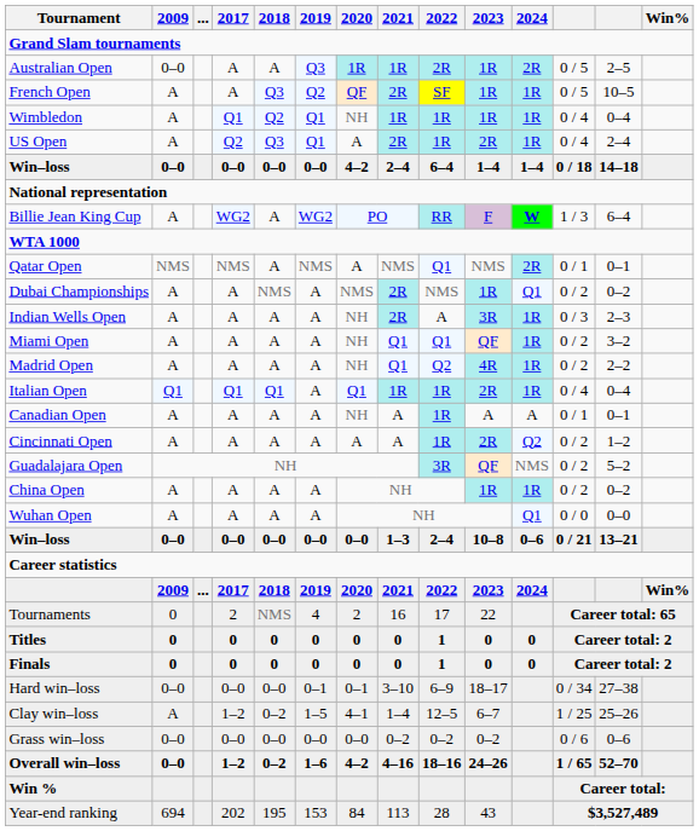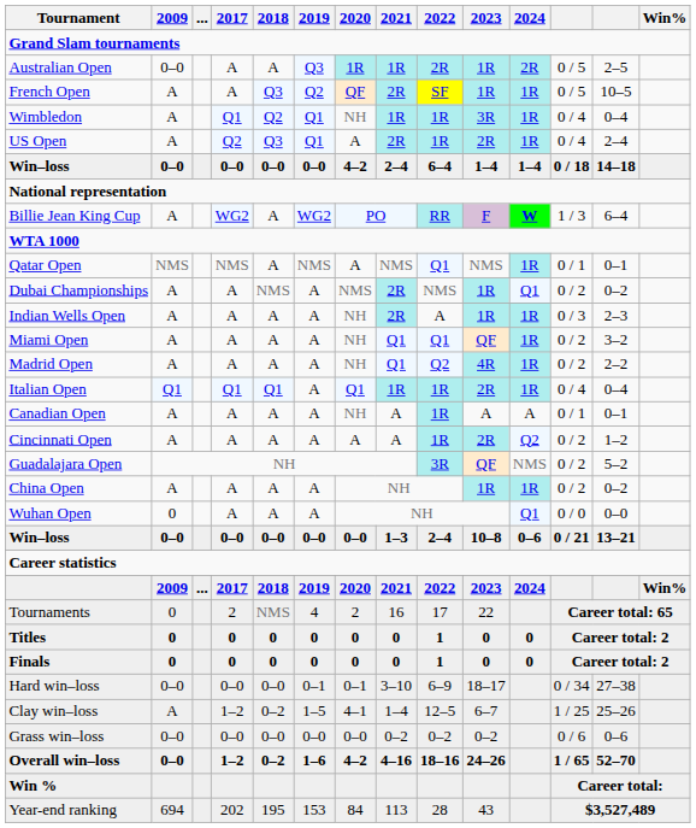 <table class=wikitable style=text-align:center>
 <tr>
 <th>Tournament</th>
 <th><a href='#'>2009</a></th>
 <th>...</th>
 <th><a href='#'>2017</a></th>
 <th><a href='#'>2018</a></th>
 <th><a href='#'>2019</a></th>
 <th><a href='#'>2020</a></th>
 <th><a href='#'>2021</a></th>
 <th><a href='#'>2022</a></th>
 <th><a href='#'>2023</a></th>
 <th><a href='#'>2024</a></th>
 <th></th>
 <th></th>
 <th>Win%</th>
 </tr>
 <tr>
 <td colspan="14" style="text-align:left"><strong><a href='#'>Grand Slam tournaments</a></strong></td>
 </tr>
 <tr>
 <td style=text-align:left><a href='#'>Australian Open</a></td>
 <td>0–0</td>
 <td></td>
 <td>A</td>
 <td>A</td>
 <td style=background:#f0f8ff><a href='#'>Q3</a></td>
 <td style=background:#afeeee><a href='#'>1R</a></td>
 <td style=background:#afeeee><a href='#'>1R</a></td>
 <td style=background:#afeeee><a href='#'>2R</a></td>
 <td style=background:#afeeee><a href='#'>1R</a></td>
 <td style=background:#afeeee><a href='#'>2R</a></td>
 <td>0 / 5</td>
 <td>2–5</td>
 <td></td>
 </tr>
 <tr>
 <td style=text-align:left><a href='#'>French Open</a></td>
 <td>A</td>
 <td></td>
 <td>A</td>
 <td style=background:#f0f8ff><a href='#'>Q3</a></td>
 <td style=background:#f0f8ff><a href='#'>Q2</a></td>
 <td style=background:#ffebcd><a href='#'>QF</a></td>
 <td style=background:#afeeee><a href='#'>2R</a></td>
 <td style=background:yellow><a href='#'>SF</a></td>
 <td style=background:#afeeee><a href='#'>1R</a></td>
 <td style=background:#afeeee><a href='#'>1R</a></td>
 <td>0 / 5</td>
 <td>10–5</td>
 <td></td>
 </tr>
 <tr>
 <td style=text-align:left><a href='#'>Wimbledon</a></td>
 <td>A</td>
 <td></td>
 <td style=background:#f0f8ff><a href='#'>Q1</a></td>
 <td style=background:#f0f8ff><a href='#'>Q2</a></td>
 <td style=background:#f0f8ff><a href='#'>Q1</a></td>
 <td style=color:#767676>NH</td>
 <td style=background:#afeeee><a href='#'>1R</a></td>
 <td style=background:#afeeee><a href='#'>1R</a></td>
-<td style=background:#afeeee><a href='#'>1R</a></td>
+<td style=background:#afeeee><a href='#'>3R</a></td>
 <td style=background:#afeeee><a href='#'>1R</a></td>
 <td>0 / 4</td>
 <td>0–4</td>
 <td></td>
 </tr>
 <tr>
 <td style=text-align:left><a href='#'>US Open</a></td>
 <td>A</td>
 <td></td>
 <td style=background:#f0f8ff><a href='#'>Q2</a></td>
 <td style=background:#f0f8ff><a href='#'>Q3</a></td>
 <td style=background:#f0f8ff><a href='#'>Q1</a></td>
 <td>A</td>
 <td style=background:#afeeee><a href='#'>2R</a></td>
 <td style=background:#afeeee><a href='#'>1R</a></td>
 <td style=background:#afeeee><a href='#'>2R</a></td>
 <td style=background:#afeeee><a href='#'>1R</a></td>
 <td>0 / 4</td>
 <td>2–4</td>
 <td></td>
 </tr>
 <tr style=background:#efefef;font-weight:bold>
 <td style=text-align:left>Win–loss</td>
 <td>0–0</td>
 <td></td>
 <td>0–0</td>
 <td>0–0</td>
 <td>0–0</td>
 <td>4–2</td>
 <td>2–4</td>
 <td>6–4</td>
 <td>1–4</td>
 <td>1–4</td>
 <td>0 / 18</td>
 <td>14–18</td>
 <td></td>
 </tr>
 <tr>
 <td colspan="14" style="text-align:left"><strong>National representation</strong></td>
 </tr>
 <tr>
 <td style=text-align:left><a href='#'>Billie Jean King Cup</a></td>
 <td>A</td>
 <td></td>
 <td style=background:#f0f8ff><a href='#'>WG2</a></td>
 <td>A</td>
 <td style=background:#f0f8ff><a href='#'>WG2</a></td>
 <td style=background:#f0f8ff colspan=2><a href='#'>PO</a></td>
 <td style=background:#afeeee><a href='#'>RR</a></td>
 <td style=background:thistle><a href='#'>F</a></td>
 <td style=background:lime><strong><a href='#'>W</a></strong></td>
 <td>1 / 3</td>
 <td>6–4</td>
 <td></td>
 </tr>
 <tr>
 <td colspan="14" style="text-align:left"><strong><a href='#'>WTA 1000</a></strong></td>
 </tr>
 <tr>
 <td style=text-align:left><a href='#'>Qatar Open</a></td>
 <td style=color:#767676>NMS</td>
 <td></td>
 <td style=color:#767676>NMS</td>
 <td>A</td>
 <td style=color:#767676>NMS</td>
 <td>A</td>
 <td style=color:#767676>NMS</td>
 <td style=background:#f0f8ff><a href='#'>Q1</a></td>
 <td style=color:#767676>NMS</td>
-<td style=background:#afeeee><a href='#'>2R</a></td>
+<td style=background:#afeeee><a href='#'>1R</a></td>
 <td>0 / 1</td>
 <td>0–1</td>
 <td></td>
 </tr>
 <tr>
 <td style=text-align:left><a href='#'>Dubai Championships</a></td>
 <td>A</td>
 <td></td>
 <td>A</td>
 <td style=color:#767676>NMS</td>
 <td>A</td>
 <td style=color:#767676>NMS</td>
 <td style=background:#afeeee><a href='#'>2R</a></td>
 <td style=color:#767676>NMS</td>
 <td style=background:#afeeee><a href='#'>1R</a></td>
 <td style=background:#f0f8ff><a href='#'>Q1</a></td>
 <td>0 / 2</td>
 <td>0–2</td>
 <td></td>
 </tr>
 <tr>
 <td style=text-align:left><a href='#'>Indian Wells Open</a></td>
 <td>A</td>
 <td></td>
 <td>A</td>
 <td>A</td>
 <td>A</td>
 <td style=color:#767676>NH</td>
 <td style=background:#afeeee><a href='#'>2R</a></td>
 <td>A</td>
-<td style=background:#afeeee><a href='#'>3R</a></td>
+<td style=background:#afeeee><a href='#'>1R</a></td>
 <td style=background:#afeeee><a href='#'>1R</a></td>
 <td>0 / 3</td>
 <td>2–3</td>
 <td></td>
 </tr>
 <tr>
 <td style=text-align:left><a href='#'>Miami Open</a></td>
 <td>A</td>
 <td></td>
 <td>A</td>
 <td>A</td>
 <td>A</td>
 <td style=color:#767676>NH</td>
 <td style=background:#f0f8ff><a href='#'>Q1</a></td>
 <td style=background:#f0f8ff><a href='#'>Q1</a></td>
 <td style=background:#ffebcd><a href='#'>QF</a></td>
 <td style=background:#afeeee><a href='#'>1R</a></td>
 <td>0 / 2</td>
 <td>3–2</td>
 <td></td>
 </tr>
 <tr>
 <td style=text-align:left><a href='#'>Madrid Open</a></td>
 <td>A</td>
 <td></td>
 <td>A</td>
 <td>A</td>
 <td>A</td>
 <td style=color:#767676>NH</td>
 <td style=background:#f0f8ff><a href='#'>Q1</a></td>
 <td style=background:#f0f8ff><a href='#'>Q2</a></td>
 <td style=background:#afeeee><a href='#'>4R</a></td>
 <td style=background:#afeeee><a href='#'>1R</a></td>
 <td>0 / 2</td>
 <td>2–2</td>
 <td></td>
 </tr>
 <tr>
 <td style=text-align:left><a href='#'>Italian Open</a></td>
 <td style=background:#f0f8ff><a href='#'>Q1</a></td>
 <td></td>
 <td style=background:#f0f8ff><a href='#'>Q1</a></td>
 <td style=background:#f0f8ff><a href='#'>Q1</a></td>
 <td>A</td>
 <td style=background:#f0f8ff><a href='#'>Q1</a></td>
 <td style=background:#afeeee><a href='#'>1R</a></td>
 <td style=background:#afeeee><a href='#'>1R</a></td>
 <td style=background:#afeeee><a href='#'>2R</a></td>
 <td style=background:#afeeee><a href='#'>1R</a></td>
 <td>0 / 4</td>
 <td>0–4</td>
 <td></td>
 </tr>
 <tr>
 <td style=text-align:left><a href='#'>Canadian Open</a></td>
 <td>A</td>
 <td></td>
 <td>A</td>
 <td>A</td>
 <td>A</td>
 <td style=color:#767676>NH</td>
 <td>A</td>
 <td style=background:#afeeee><a href='#'>1R</a></td>
 <td>A</td>
 <td>A</td>
 <td>0 / 1</td>
 <td>0–1</td>
 <td></td>
 </tr>
 <tr>
 <td style=text-align:left><a href='#'>Cincinnati Open</a></td>
 <td>A</td>
 <td></td>
 <td>A</td>
 <td>A</td>
 <td>A</td>
 <td>A</td>
 <td>A</td>
 <td style=background:#afeeee><a href='#'>1R</a></td>
 <td style=background:#afeeee><a href='#'>2R</a></td>
 <td style=background:#f0f8ff><a href='#'>Q2</a></td>
 <td>0 / 2</td>
 <td>1–2</td>
 <td></td>
 </tr>
 <tr>
 <td style=text-align:left><a href='#'>Guadalajara Open</a></td>
 <td colspan=7 style=color:#767676>NH</td>
 <td style=background:#afeeee><a href='#'>3R</a></td>
 <td style=background:#ffebcd><a href='#'>QF</a></td>
 <td style=color:#767676>NMS</td>
 <td>0 / 2</td>
 <td>5–2</td>
 <td></td>
 </tr>
 <tr>
 <td style="text-align:left"><a href='#'>China Open</a></td>
 <td>A</td>
 <td></td>
 <td>A</td>
 <td>A</td>
 <td>A</td>
 <td colspan="3" style="color:#767676">NH</td>
 <td style="background:#afeeee"><a href='#'>1R</a></td>
 <td style="background:#afeeee"><a href='#'>1R</a></td>
 <td>0 / 2</td>
 <td>0–2</td>
 <td></td>
 </tr>
 <tr>
 <td style=text-align:left><a href='#'>Wuhan Open</a></td>
-<td>A</td>
+<td>0</td>
 <td></td>
 <td>A</td>
 <td>A</td>
 <td>A</td>
 <td colspan=4 style=color:#767676>NH</td>
 <td style=background:#f0f8ff><a href='#'>Q1</a></td>
 <td>0 / 0</td>
 <td>0–0</td>
 <td></td>
 </tr>
 <tr style=background:#efefef;font-weight:bold>
 <td style=text-align:left>Win–loss</td>
 <td>0–0</td>
 <td></td>
 <td>0–0</td>
 <td>0–0</td>
 <td>0–0</td>
 <td>0–0</td>
 <td>1–3</td>
 <td>2–4</td>
 <td>10–8</td>
 <td>0–6</td>
 <td>0 / 21</td>
 <td>13–21</td>
 <td></td>
 </tr>
 <tr>
 <td colspan="14" style="text-align:left"><strong>Career statistics</strong></td>
 </tr>
 <tr style=background:#efefef;font-weight:bold>
 <td></td>
 <td><a href='#'>2009</a></td>
 <td>...</td>
 <td><a href='#'>2017</a></td>
 <td><a href='#'>2018</a></td>
 <td><a href='#'>2019</a></td>
 <td><a href='#'>2020</a></td>
 <td><a href='#'>2021</a></td>
 <td><a href='#'>2022</a></td>
 <td><a href='#'>2023</a></td>
 <td><a href='#'>2024</a></td>
 <td></td>
 <td></td>
 <td>Win%</td>
 </tr>
 <tr style=background:#efefef>
 <td style=text-align:left>Tournaments</td>
 <td>0</td>
 <td></td>
 <td>2</td>
 <td style=color:#767676>NMS</td>
 <td>4</td>
 <td>2</td>
 <td>16</td>
 <td>17</td>
 <td>22</td>
 <td></td>
 <td colspan="3"><strong>Career total: 65</strong></td>
 </tr>
 <tr style=background:#efefef;font-weight:bold>
 <td style=text-align:left>Titles</td>
 <td>0</td>
 <td></td>
 <td>0</td>
 <td>0</td>
 <td>0</td>
 <td>0</td>
 <td>0</td>
 <td>1</td>
 <td>0</td>
 <td>0</td>
 <td colspan="3">Career total: 2</td>
 </tr>
 <tr style=background:#efefef;font-weight:bold>
 <td style=text-align:left>Finals</td>
 <td>0</td>
 <td></td>
 <td>0</td>
 <td>0</td>
 <td>0</td>
 <td>0</td>
 <td>0</td>
 <td>1</td>
 <td>0</td>
 <td>0</td>
 <td colspan="3">Career total: 2</td>
 </tr>
 <tr style=background:#efefef>
 <td style=text-align:left>Hard win–loss</td>
 <td>0–0</td>
 <td></td>
 <td>0–0</td>
 <td>0–0</td>
 <td>0–1</td>
 <td>0–1</td>
 <td>3–10</td>
 <td>6–9</td>
 <td>18–17</td>
 <td></td>
 <td>0 / 34</td>
 <td>27–38</td>
 <td></td>
 </tr>
 <tr style=background:#efefef>
 <td style=text-align:left>Clay win–loss</td>
 <td>A</td>
 <td></td>
 <td>1–2</td>
 <td>0–2</td>
 <td>1–5</td>
 <td>4–1</td>
 <td>1–4</td>
 <td>12–5</td>
 <td>6–7</td>
 <td></td>
 <td>1 / 25</td>
 <td>25–26</td>
 <td></td>
 </tr>
 <tr style=background:#efefef>
 <td style=text-align:left>Grass win–loss</td>
 <td>0–0</td>
 <td></td>
 <td>0–0</td>
 <td>0–0</td>
 <td>0–0</td>
 <td>0–0</td>
 <td>0–2</td>
 <td>0–2</td>
 <td>0–2</td>
 <td></td>
 <td>0 / 6</td>
 <td>0–6</td>
 <td></td>
 </tr>
 <tr style=background:#efefef;font-weight:bold>
 <td style=text-align:left>Overall win–loss</td>
 <td>0–0</td>
 <td></td>
 <td>1–2</td>
 <td>0–2</td>
 <td>1–6</td>
 <td>4–2</td>
 <td>4–16</td>
 <td>18–16</td>
 <td>24–26</td>
 <td></td>
 <td>1 / 65</td>
 <td>52–70</td>
 <td></td>
 </tr>
 <tr style=background:#efefef;font-weight:bold>
 <td style=text-align:left>Win %</td>
 <td></td>
 <td></td>
 <td></td>
 <td></td>
 <td></td>
 <td></td>
 <td></td>
 <td></td>
 <td></td>
 <td></td>
 <td colspan="3">Career total: </td>
 </tr>
 <tr style=background:#efefef>
 <td style=text-align:left>Year-end ranking</td>
 <td>694</td>
 <td></td>
 <td>202</td>
 <td>195</td>
 <td>153</td>
 <td>84</td>
 <td>113</td>
 <td>28</td>
 <td>43</td>
 <td></td>
 <td colspan="3"><strong>$3,527,489</strong></td>
 </tr>
 </table>
